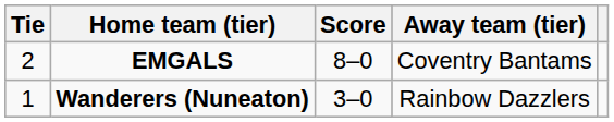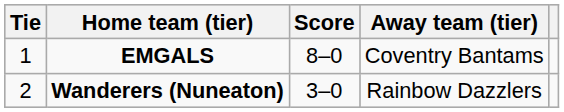 <table class="wikitable" style="text-align:center; font-size:85%">
 <tr>
 <th>Tie</th>
 <th>Home team (tier)</th>
 <th>Score</th>
 <th>Away team (tier)</th>
 <th></th>
 </tr>
 <tr>
-<td align="center">2</td>
+<td align="center">1</td>
 <td><strong>EMGALS</strong></td>
 <td align="center">8–0</td>
 <td>Coventry Bantams</td>
 <td></td>
 </tr>
 <tr>
-<td align="center">1</td>
+<td align="center">2</td>
 <td><strong>Wanderers (Nuneaton)</strong></td>
 <td align="center">3–0</td>
 <td>Rainbow Dazzlers</td>
 <td></td>
 </tr>
 </table>
